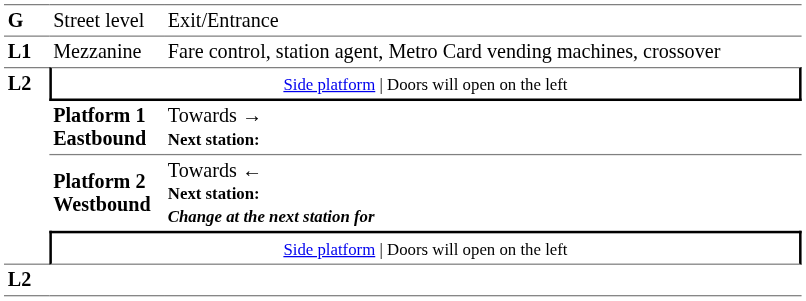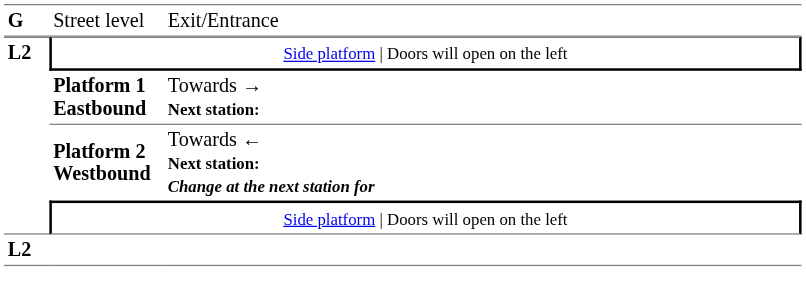 <table table border=0 cellspacing=0 cellpadding=3>
 <tr>
 <td style="border-bottom:solid 1px gray;border-top:solid 1px gray;" width=30 valign=top><strong>G</strong></td>
 <td style="border-top:solid 1px gray;border-bottom:solid 1px gray;" width=85 valign=top>Street level</td>
 <td style="border-top:solid 1px gray;border-bottom:solid 1px gray;" width=500 valign=top>Exit/Entrance</td>
-</tr>
-<tr>
-<td valign=top><strong>L1</strong></td>
-<td valign=top>Mezzanine</td>
-<td valign=top>Fare control, station agent, Metro Card vending machines, crossover<br></td>
 </tr>
 <tr>
 <td style="border-top:solid 1px gray;border-bottom:solid 1px gray;" width=30 rowspan=4 valign=top><strong>L2</strong></td>
 <td style="border-top:solid 1px gray;border-right:solid 2px black;border-left:solid 2px black;border-bottom:solid 2px black;text-align:center;" colspan=2><small><a href='#'>Side platform</a> | Doors will open on the left </small></td>
 </tr>
 <tr>
 <td style="border-bottom:solid 1px gray;" width=85><span><strong>Platform 1</strong><br><strong>Eastbound</strong></span></td>
 <td style="border-bottom:solid 1px gray;" width=500>Towards → <br><small><strong>Next station:</strong> </small></td>
 </tr>
 <tr>
 <td><span><strong>Platform 2 Westbound</strong></span></td>
 <td>Towards ← <br><small><strong>Next station:</strong> <br><strong><em>Change at the next station for </em></strong></small></td>
 </tr>
 <tr>
 <td style="border-top:solid 2px black;border-right:solid 2px black;border-left:solid 2px black;border-bottom:solid 1px gray;" colspan=2  align=center><small><a href='#'>Side platform</a> | Doors will open on the left </small></td>
 </tr>
 <tr>
 <td style="border-bottom:solid 1px gray;" width=30 rowspan=2 valign=top><strong>L2</strong></td>
 <td style="border-bottom:solid 1px gray;" width=85></td>
 <td style="border-bottom:solid 1px gray;" width=500></td>
 </tr>
 <tr>
 </tr>
 </table>
